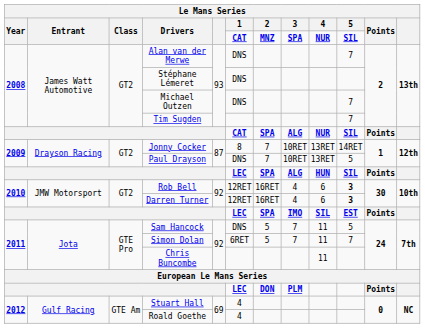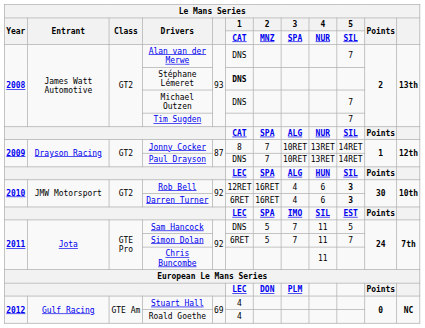 <table class="wikitable" style="text-align:center; font-size:90%">
 <tr>
 <th colspan="12">Le Mans Series</th>
 </tr>
 <tr>
 <th rowspan="2">Year</th>
 <th rowspan="2">Entrant</th>
 <th rowspan="2">Class</th>
 <th rowspan="2">Drivers</th>
 <th rowspan="2"></th>
 <th>1</th>
 <th>2</th>
 <th>3</th>
 <th>4</th>
 <th>5</th>
 <th rowspan="2">Points</th>
 <th rowspan="2"></th>
 </tr>
 <tr>
 <td><a href='#'><strong>CAT</strong></a><br><strong></strong></td>
 <td><a href='#'><strong>MNZ</strong></a><br><strong></strong></td>
 <td><a href='#'><strong>SPA</strong></a><br><strong></strong></td>
 <td><a href='#'><strong>NUR</strong></a><br><strong></strong></td>
 <td><a href='#'><strong>SIL</strong></a><br><strong></strong></td>
 </tr>
 <tr>
 <td rowspan="4"><a href='#'><strong>2008</strong></a></td>
 <td rowspan="4"> James Watt Automotive</td>
 <td rowspan="4">GT2</td>
 <td> <a href='#'>Alan van der Merwe</a></td>
 <td rowspan="4">93</td>
 <td>DNS</td>
 <td></td>
 <td></td>
 <td></td>
 <td>7</td>
 <td rowspan="4"><strong>2</strong></td>
 <td rowspan="4"><strong>13th</strong></td>
 </tr>
 <tr>
 <td> Stéphane Lémeret</td>
-<td>DNS</td>
+<td><strong>DNS</strong></td>
 <td></td>
 <td></td>
 <td></td>
 <td></td>
 </tr>
 <tr>
 <td> Michael Outzen</td>
 <td>DNS</td>
 <td></td>
 <td></td>
 <td></td>
 <td>7</td>
 </tr>
 <tr>
 <td> <a href='#'>Tim Sugden</a></td>
 <td></td>
 <td></td>
 <td></td>
 <td></td>
 <td>7</td>
 </tr>
 <tr>
 <th colspan="5"></th>
 <td><strong><a href='#'>CAT</a></strong><br><strong></strong></td>
 <td><strong><a href='#'>SPA</a></strong><br><strong></strong></td>
 <td><strong><a href='#'>ALG</a></strong><br><strong></strong></td>
 <td><strong><a href='#'>NUR</a></strong><br><strong></strong></td>
 <td><strong><a href='#'>SIL</a></strong><br><strong></strong></td>
 <th>Points</th>
 <th></th>
 </tr>
 <tr>
 <td rowspan="2"><a href='#'><strong>2009</strong></a></td>
 <td rowspan="2"> <a href='#'>Drayson Racing</a></td>
 <td rowspan="2">GT2</td>
 <td> <a href='#'>Jonny Cocker</a></td>
 <td rowspan="2">87</td>
 <td>8</td>
 <td>7</td>
 <td>10RET</td>
 <td>13RET</td>
 <td>14RET</td>
 <td rowspan="2"><strong>1</strong></td>
 <td rowspan="2"><strong>12th</strong></td>
 </tr>
 <tr>
 <td> <a href='#'>Paul Drayson</a></td>
 <td>DNS</td>
 <td>7</td>
 <td>10RET</td>
 <td>13RET</td>
-<td>5</td>
+<td>14RET</td>
 </tr>
 <tr>
 <th colspan="5"></th>
 <td><a href='#'><strong>LEC</strong></a><br><strong></strong></td>
 <td><strong><a href='#'>SPA</a></strong><br><strong></strong></td>
 <td><strong><a href='#'>ALG</a></strong><br><strong></strong></td>
 <td><a href='#'><strong>HUN</strong></a><br><strong></strong></td>
 <td><strong><a href='#'>SIL</a></strong><br><strong></strong></td>
 <th>Points</th>
 <th></th>
 </tr>
 <tr>
 <td rowspan="2"><a href='#'><strong>2010</strong></a></td>
 <td rowspan="2"> JMW Motorsport</td>
 <td rowspan="2">GT2</td>
 <td> <a href='#'>Rob Bell</a></td>
 <td rowspan="2">92</td>
 <td>12RET</td>
 <td>16RET</td>
 <td>4</td>
 <td>6</td>
 <td><strong>3</strong></td>
 <td rowspan="2"><strong>30</strong></td>
 <td rowspan="2"><strong>10th</strong></td>
 </tr>
 <tr>
 <td> <a href='#'>Darren Turner</a></td>
-<td>12RET</td>
+<td>6RET</td>
 <td>16RET</td>
 <td>4</td>
 <td>6</td>
 <td><strong>3</strong></td>
 </tr>
 <tr>
 <th colspan="5"></th>
 <td><strong><a href='#'>LEC</a></strong><br><strong></strong></td>
 <td><strong><a href='#'>SPA</a></strong><br><strong></strong></td>
 <td><a href='#'><strong>IMO</strong></a><br><strong></strong></td>
 <td><strong><a href='#'>SIL</a></strong><br><strong></strong></td>
 <td><a href='#'><strong>EST</strong></a><br><strong></strong></td>
 <th>Points</th>
 <th></th>
 </tr>
 <tr>
 <td rowspan="3"><a href='#'><strong>2011</strong></a></td>
 <td rowspan="3"> <a href='#'>Jota</a></td>
 <td rowspan="3">GTE Pro</td>
 <td> <a href='#'>Sam Hancock</a></td>
 <td rowspan="3">92</td>
 <td>DNS</td>
 <td>5</td>
 <td>7</td>
 <td>11</td>
 <td>5</td>
 <td rowspan="3"><strong>24</strong></td>
 <td rowspan="3"><strong>7th</strong></td>
 </tr>
 <tr>
 <td> <a href='#'>Simon Dolan</a></td>
 <td>6RET</td>
 <td>5</td>
 <td>7</td>
 <td>11</td>
 <td>7</td>
 </tr>
 <tr>
 <td> <a href='#'>Chris Buncombe</a></td>
 <td></td>
 <td></td>
 <td></td>
 <td>11</td>
 <td></td>
 </tr>
 <tr>
 <th colspan="12">European Le Mans Series</th>
 </tr>
 <tr>
 <th colspan="5"></th>
 <td><strong><a href='#'>LEC</a></strong><br><strong></strong></td>
 <td><strong><a href='#'>DON</a></strong><br><strong></strong></td>
 <td><a href='#'><strong>PLM</strong></a><br></td>
 <td></td>
 <td></td>
 <th>Points</th>
 <th></th>
 </tr>
 <tr>
 <td rowspan="2"><a href='#'><strong>2012</strong></a></td>
 <td rowspan="2"> <a href='#'>Gulf Racing</a></td>
 <td rowspan="2">GTE Am</td>
 <td> <a href='#'>Stuart Hall</a></td>
 <td rowspan="2">69</td>
 <td>4</td>
 <td></td>
 <td></td>
 <td></td>
 <td></td>
 <td rowspan="2"><strong>0</strong></td>
 <td rowspan="2"><strong>NC</strong></td>
 </tr>
 <tr>
 <td> Roald Goethe</td>
 <td>4</td>
 <td></td>
 <td></td>
 <td></td>
 <td></td>
 </tr>
 </table>
